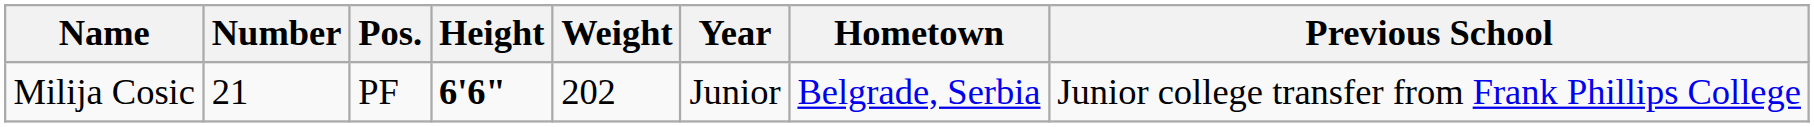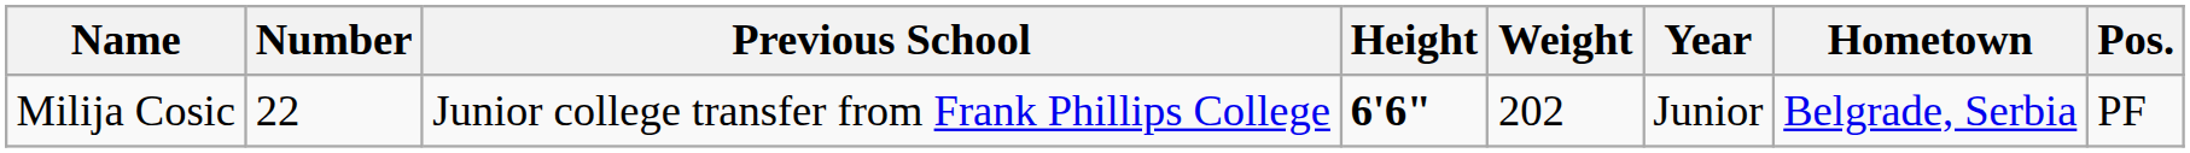 <table class="wikitable sortable" border="1">
 <tr>
 <th>Name</th>
 <th>Number</th>
-<th>Pos.</th>
+<th class="unsortable">Previous School</th>
 <th>Height</th>
 <th>Weight</th>
 <th>Year</th>
 <th>Hometown</th>
-<th class="unsortable">Previous School</th>
+<th>Pos.</th>
 </tr>
 <tr>
 <td sortname>Milija Cosic</td>
-<td>21</td>
-<td>PF</td>
+<td>22</td>
+<td>Junior college transfer from <a href='#'>Frank Phillips College</a></td>
 <td><strong>6'6"</strong></td>
 <td>202</td>
 <td>Junior</td>
 <td><a href='#'>Belgrade, Serbia</a></td>
-<td>Junior college transfer from <a href='#'>Frank Phillips College</a></td>
+<td>PF</td>
 </tr>
 </table>
